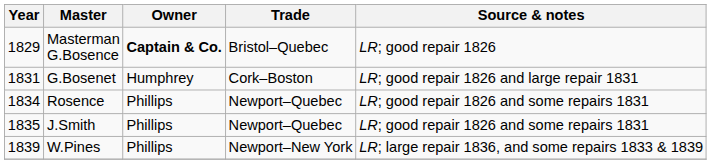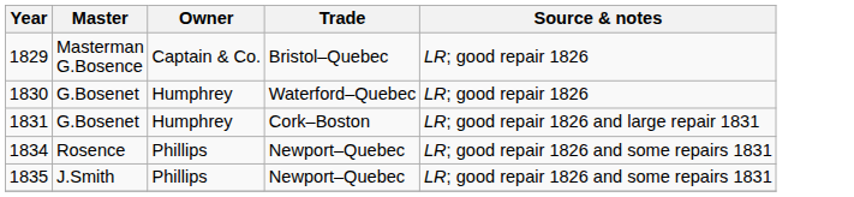 <table class=" wikitable">
 <tr>
 <th>Year</th>
 <th>Master</th>
 <th>Owner</th>
 <th>Trade</th>
 <th>Source & notes</th>
 </tr>
 <tr>
 <td>1829</td>
 <td>Masterman<br>G.Bosence</td>
-<td><strong>Captain & Co.</strong></td>
+<td>Captain & Co.</td>
 <td>Bristol–Quebec</td>
+<td><em>LR</em>; good repair 1826</td>
+</tr>
+<tr>
+<td>1830</td>
+<td>G.Bosenet</td>
+<td>Humphrey</td>
+<td>Waterford–Quebec</td>
 <td><em>LR</em>; good repair 1826</td>
 </tr>
 <tr>
 <td>1831</td>
 <td>G.Bosenet</td>
 <td>Humphrey</td>
 <td>Cork–Boston</td>
 <td><em>LR</em>; good repair 1826 and large repair 1831</td>
 </tr>
 <tr>
 <td>1834</td>
 <td>Rosence</td>
 <td>Phillips</td>
 <td>Newport–Quebec</td>
 <td><em>LR</em>; good repair 1826 and some repairs 1831</td>
 </tr>
 <tr>
 <td>1835</td>
 <td>J.Smith</td>
 <td>Phillips</td>
 <td>Newport–Quebec</td>
 <td><em>LR</em>; good repair 1826 and some repairs 1831</td>
 </tr>
 <tr>
-<td>1839</td>
-<td>W.Pines</td>
-<td>Phillips</td>
-<td>Newport–New York</td>
-<td><em>LR</em>; large repair 1836, and some repairs 1833 & 1839</td>
-</tr>
-<tr>
 </tr>
 </table>
